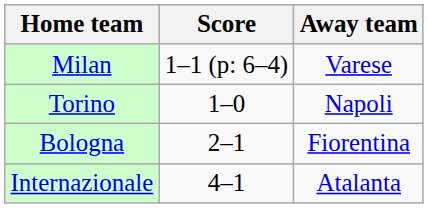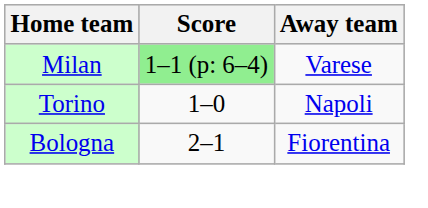 <table class="wikitable" style="text-align: center">
 <tr>
 <th>Home team</th>
 <th>Score</th>
 <th>Away team</th>
 </tr>
 <tr>
 <td bgcolor="ccffcc"><a href='#'>Milan</a></td>
-<td>1–1 (p: 6–4)</td>
+<td style="background: lightgreen;">1–1 (p: 6–4)</td>
 <td><a href='#'>Varese</a></td>
 </tr>
 <tr>
 <td bgcolor="ccffcc"><a href='#'>Torino</a></td>
 <td>1–0</td>
 <td><a href='#'>Napoli</a></td>
 </tr>
 <tr>
 <td bgcolor="ccffcc"><a href='#'>Bologna</a></td>
 <td>2–1</td>
 <td><a href='#'>Fiorentina</a></td>
 </tr>
-<tr>
-<td bgcolor="ccffcc"><a href='#'>Internazionale</a></td>
-<td>4–1</td>
-<td><a href='#'>Atalanta</a></td>
-</tr>
 </table>
